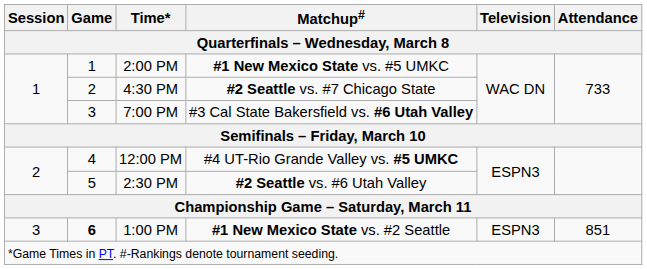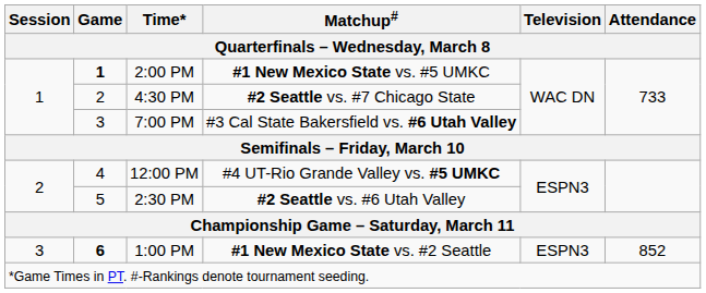 <table class="wikitable" style="font-size: 95%; text-align:center;">
 <tr>
 <th>Session</th>
 <th>Game</th>
 <th>Time*</th>
 <th>Matchup<sup>#</sup></th>
 <th>Television</th>
 <th>Attendance</th>
 </tr>
 <tr>
 <th colspan=6>Quarterfinals – Wednesday, March 8</th>
 </tr>
 <tr>
 <td rowspan=3>1</td>
-<td>1</td>
+<td><strong>1</strong></td>
 <td>2:00 PM</td>
 <td><strong>#1 New Mexico State</strong> vs. #5 UMKC</td>
 <td rowspan=3>WAC DN</td>
 <td rowspan=3>733</td>
 </tr>
 <tr>
 <td>2</td>
 <td>4:30 PM</td>
 <td><strong>#2 Seattle</strong> vs. #7 Chicago State</td>
 </tr>
 <tr>
 <td>3</td>
 <td>7:00 PM</td>
 <td>#3 Cal State Bakersfield vs. <strong>#6 Utah Valley</strong></td>
 </tr>
 <tr>
 <th colspan=6>Semifinals – Friday, March 10</th>
 </tr>
 <tr>
 <td rowspan=2>2</td>
 <td>4</td>
 <td>12:00 PM</td>
 <td>#4 UT-Rio Grande Valley vs. <strong>#5 UMKC</strong></td>
 <td rowspan=2>ESPN3</td>
 <td rowspan=2></td>
 </tr>
 <tr>
 <td>5</td>
 <td>2:30 PM</td>
 <td><strong>#2 Seattle</strong> vs. #6 Utah Valley</td>
 </tr>
 <tr>
 <th colspan=6>Championship Game – Saturday, March 11</th>
 </tr>
 <tr>
 <td>3</td>
 <td><strong>6</strong></td>
 <td>1:00 PM</td>
 <td><strong>#1 New Mexico State</strong> vs. #2 Seattle</td>
 <td>ESPN3</td>
-<td>851</td>
+<td>852</td>
 </tr>
 <tr>
 <td colspan=6 style="text-align:left;"><small>*Game Times in <a href='#'>PT</a>. #-Rankings denote tournament seeding.</small></td>
 </tr>
 </table>
